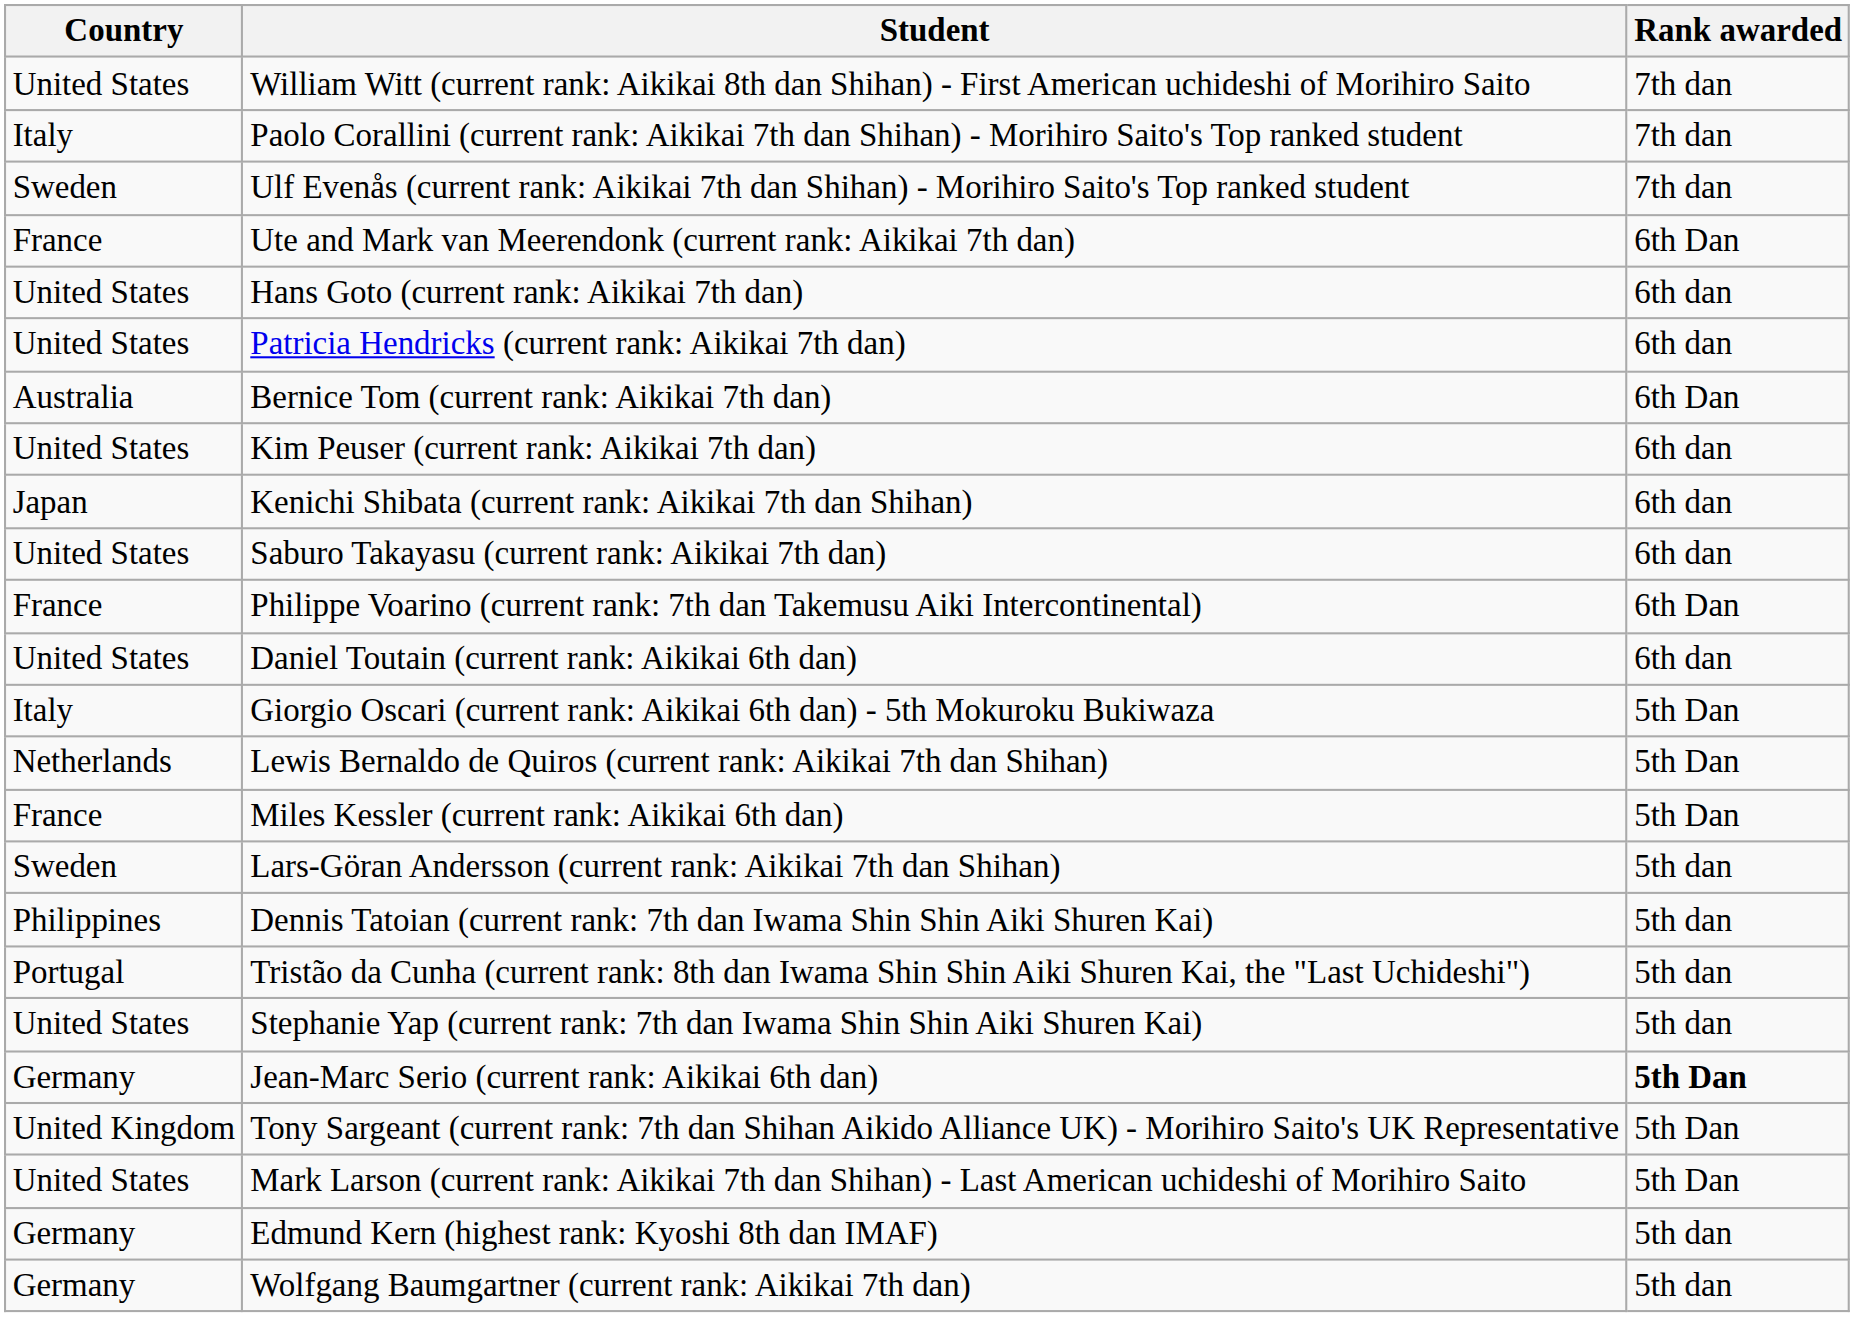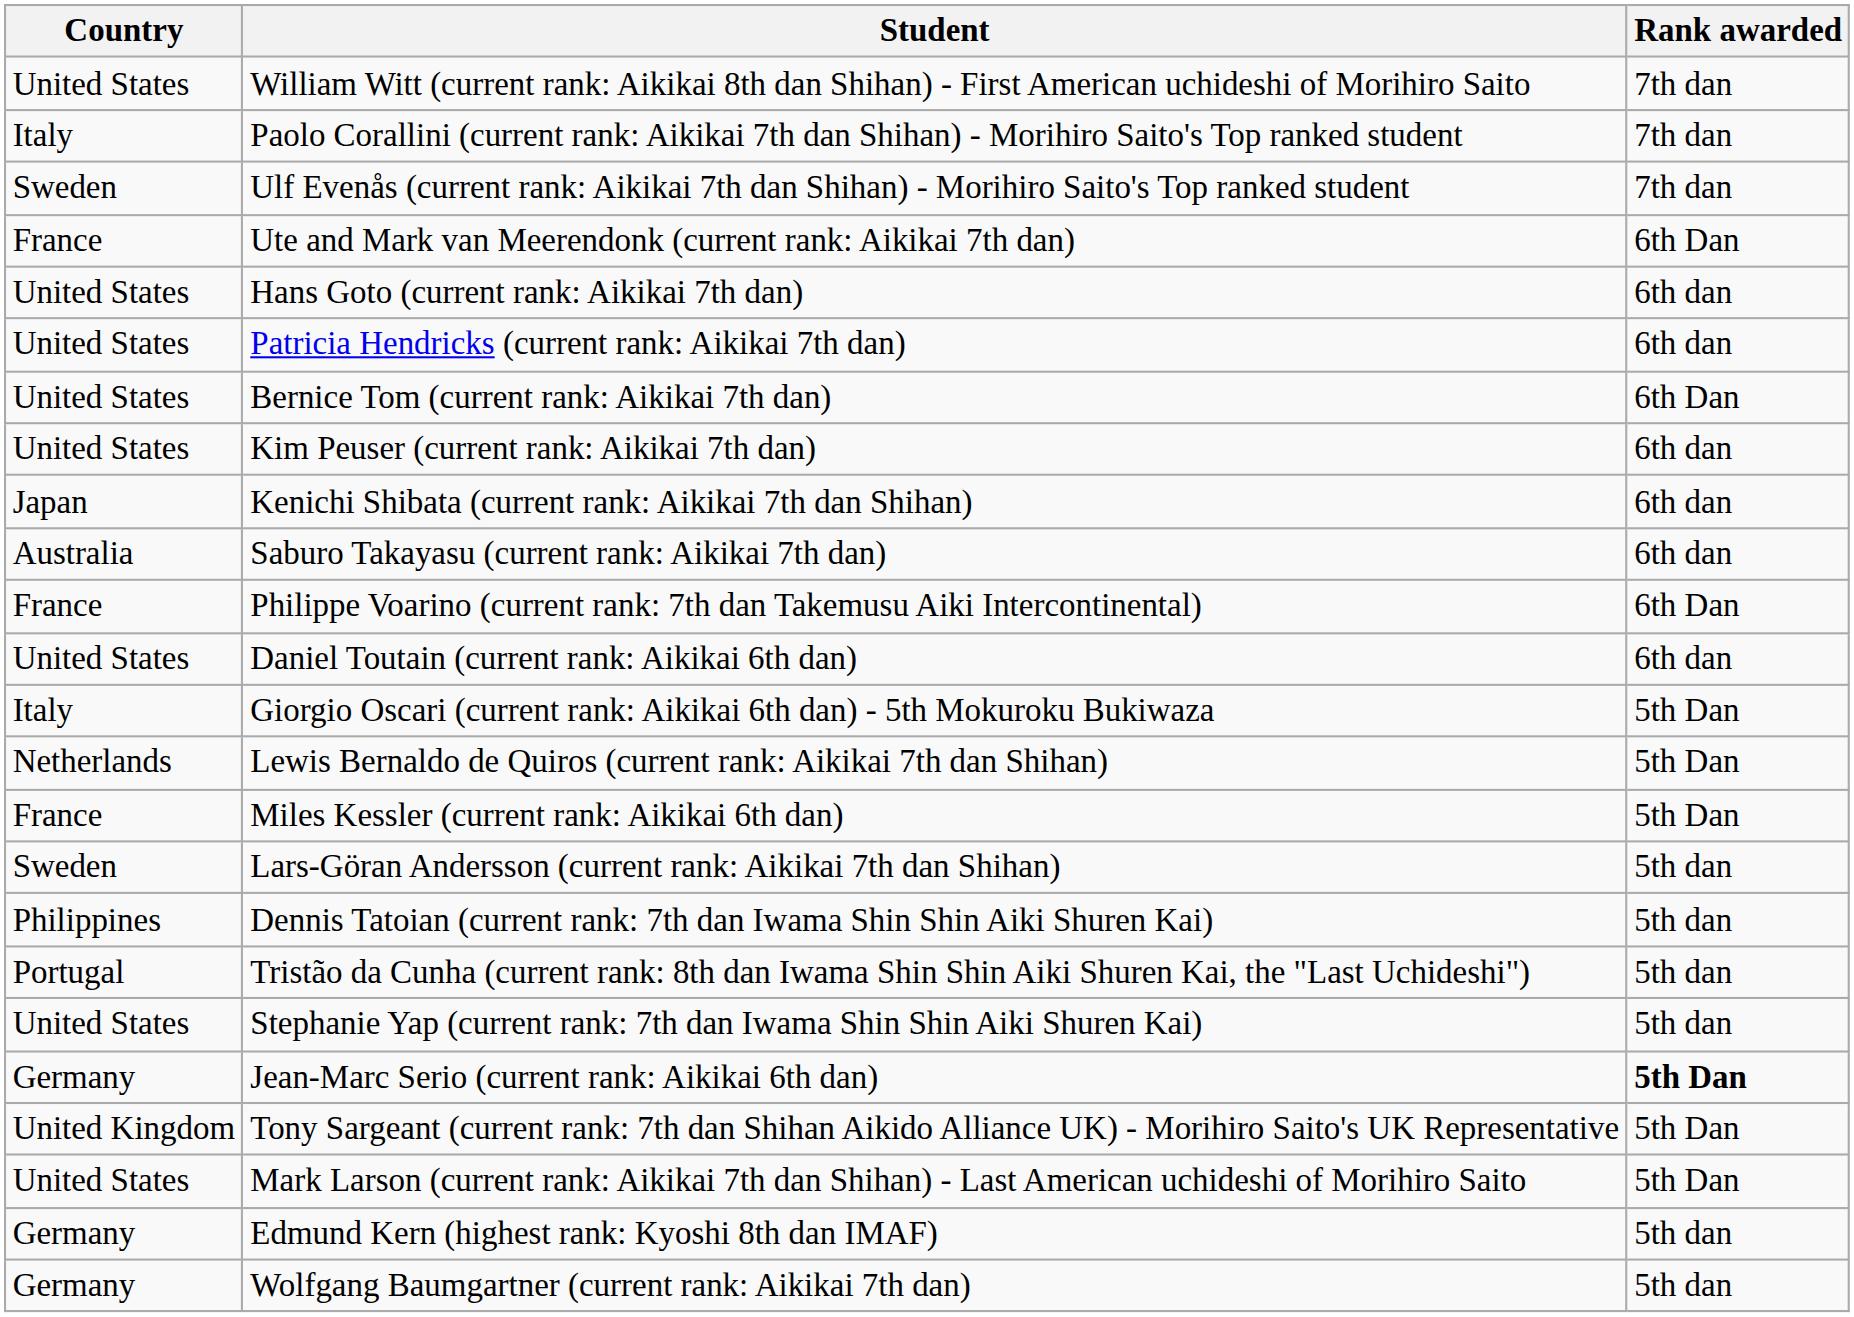 <table class="wikitable">
 <tr>
 <th>Country</th>
 <th>Student</th>
 <th>Rank awarded</th>
 </tr>
 <tr>
 <td>United States</td>
 <td>William Witt (current rank: Aikikai 8th dan Shihan) - First American uchideshi of Morihiro Saito</td>
 <td>7th dan</td>
 </tr>
 <tr>
 <td>Italy</td>
 <td>Paolo Corallini (current rank: Aikikai 7th dan Shihan) - Morihiro Saito's Top ranked student</td>
 <td>7th dan</td>
 </tr>
 <tr>
 <td>Sweden</td>
 <td>Ulf Evenås (current rank: Aikikai 7th dan Shihan) - Morihiro Saito's Top ranked student</td>
 <td>7th dan</td>
 </tr>
 <tr>
 <td>France</td>
 <td>Ute and Mark van Meerendonk (current rank: Aikikai 7th dan)</td>
 <td>6th Dan </td>
 </tr>
 <tr>
 <td>United States</td>
 <td>Hans Goto (current rank: Aikikai 7th dan)</td>
 <td>6th dan</td>
 </tr>
 <tr>
 <td>United States</td>
 <td><a href='#'>Patricia Hendricks</a> (current rank: Aikikai 7th dan)</td>
 <td>6th dan</td>
 </tr>
 <tr>
-<td>Australia</td>
+<td>United States</td>
 <td>Bernice Tom (current rank: Aikikai 7th dan)</td>
 <td>6th Dan</td>
 </tr>
 <tr>
 <td>United States</td>
 <td>Kim Peuser (current rank: Aikikai 7th dan)</td>
 <td>6th dan</td>
 </tr>
 <tr>
 <td>Japan</td>
 <td>Kenichi Shibata (current rank: Aikikai 7th dan Shihan)</td>
 <td>6th dan</td>
 </tr>
 <tr>
-<td>United States</td>
+<td>Australia</td>
 <td>Saburo Takayasu (current rank: Aikikai 7th dan)</td>
 <td>6th dan</td>
 </tr>
 <tr>
 <td>France</td>
 <td>Philippe Voarino (current rank: 7th dan Takemusu Aiki Intercontinental)</td>
 <td>6th Dan</td>
 </tr>
 <tr>
 <td>United States</td>
 <td>Daniel Toutain (current rank: Aikikai 6th dan)</td>
 <td>6th dan</td>
 </tr>
 <tr>
 <td>Italy</td>
 <td>Giorgio Oscari (current rank: Aikikai 6th dan) - 5th Mokuroku Bukiwaza</td>
 <td>5th Dan</td>
 </tr>
 <tr>
 <td>Netherlands</td>
 <td>Lewis Bernaldo de Quiros (current rank: Aikikai 7th dan Shihan)</td>
 <td>5th Dan</td>
 </tr>
 <tr>
 <td>France</td>
 <td>Miles Kessler (current rank: Aikikai 6th dan)</td>
 <td>5th Dan</td>
 </tr>
 <tr>
 <td>Sweden</td>
 <td>Lars-Göran Andersson (current rank: Aikikai 7th dan Shihan)</td>
 <td>5th dan</td>
 </tr>
 <tr>
 <td>Philippines</td>
 <td>Dennis Tatoian (current rank: 7th dan Iwama Shin Shin Aiki Shuren Kai)</td>
 <td>5th dan</td>
 </tr>
 <tr>
 <td>Portugal</td>
 <td>Tristão da Cunha (current rank: 8th dan Iwama Shin Shin Aiki Shuren Kai, the "Last Uchideshi")</td>
 <td>5th dan</td>
 </tr>
 <tr>
 <td>United States</td>
 <td>Stephanie Yap (current rank: 7th dan Iwama Shin Shin Aiki Shuren Kai)</td>
 <td>5th dan</td>
 </tr>
 <tr>
 <td>Germany</td>
 <td>Jean-Marc Serio (current rank: Aikikai 6th dan)</td>
 <td><strong>5th Dan</strong></td>
 </tr>
 <tr>
 <td>United Kingdom</td>
 <td>Tony Sargeant (current rank: 7th dan Shihan Aikido Alliance UK) - Morihiro Saito's UK Representative</td>
 <td>5th Dan</td>
 </tr>
 <tr>
 <td>United States</td>
 <td>Mark Larson (current rank: Aikikai 7th dan Shihan) - Last American uchideshi of Morihiro Saito</td>
 <td>5th Dan </td>
 </tr>
 <tr>
 <td>Germany</td>
 <td>Edmund Kern (highest rank: Kyoshi 8th dan IMAF)</td>
 <td>5th dan</td>
 </tr>
 <tr>
 <td>Germany</td>
 <td>Wolfgang Baumgartner (current rank: Aikikai 7th dan)</td>
 <td>5th dan</td>
 </tr>
 </table>
